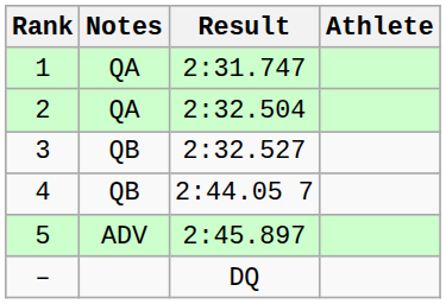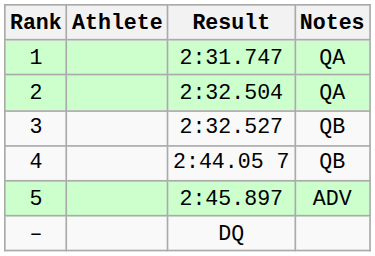 <table class="wikitable" style="text-align:center">
 <tr>
 <th>Rank</th>
+<th>Athlete</th>
+<th>Result</th>
 <th>Notes</th>
-<th>Result</th>
-<th>Athlete</th>
 </tr>
 <tr bgcolor=ccffcc>
 <td>1</td>
+<td align=left></td>
+<td>2:31.747</td>
 <td>QA</td>
-<td>2:31.747</td>
-<td align=left></td>
 </tr>
 <tr bgcolor=ccffcc>
 <td>2</td>
+<td align=left></td>
+<td>2:32.504</td>
 <td>QA</td>
-<td>2:32.504</td>
-<td align=left></td>
 </tr>
 <tr>
 <td>3</td>
+<td align=left></td>
+<td>2:32.527</td>
 <td>QB</td>
-<td>2:32.527</td>
-<td align=left></td>
 </tr>
 <tr>
 <td>4</td>
+<td align=left></td>
+<td>2:44.05 7</td>
 <td>QB</td>
-<td>2:44.05 7</td>
-<td align=left></td>
 </tr>
 <tr bgcolor=ccffcc>
 <td>5</td>
+<td align=left></td>
+<td>2:45.897</td>
 <td>ADV</td>
-<td>2:45.897</td>
-<td align=left></td>
 </tr>
 <tr>
 <td>–</td>
+<td align=left></td>
+<td>DQ</td>
 <td></td>
-<td>DQ</td>
-<td align=left></td>
 </tr>
 </table>
